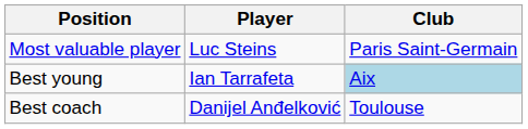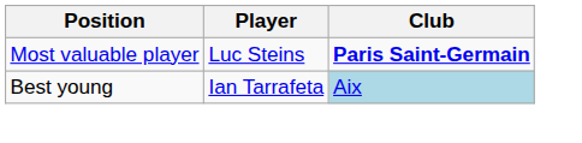 <table class="wikitable sortable">
 <tr>
 <th>Position</th>
 <th>Player</th>
 <th>Club</th>
 </tr>
 <tr>
 <td><a href='#'>Most valuable player</a></td>
 <td> <a href='#'>Luc Steins</a></td>
-<td><a href='#'>Paris Saint-Germain</a></td>
+<td><strong><a href='#'>Paris Saint-Germain</a></strong></td>
 </tr>
 <tr>
 <td>Best young</td>
 <td> <a href='#'>Ian Tarrafeta</a></td>
 <td style="background: lightblue;"><a href='#'>Aix</a></td>
 </tr>
-<tr>
-<td>Best coach</td>
-<td> <a href='#'>Danijel Anđelković</a></td>
-<td><a href='#'>Toulouse</a></td>
-</tr>
 </table>
